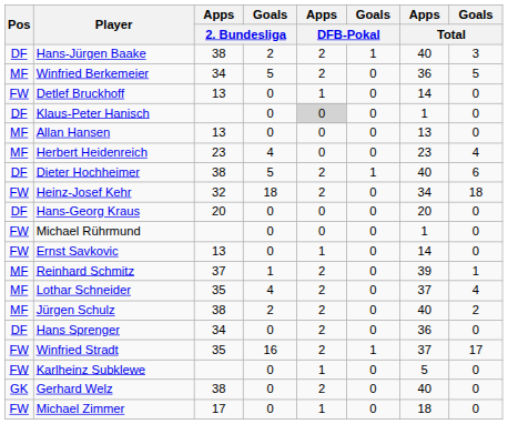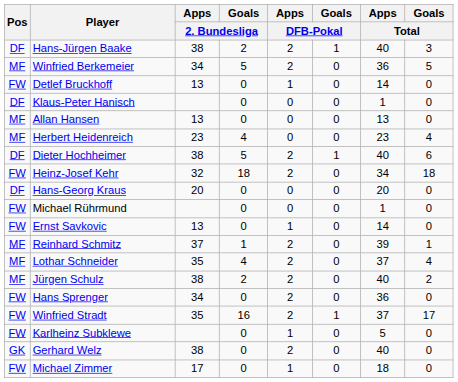 <table class="wikitable sortable" style="text-align:center">
 <tr>
 <th rowspan="2" class="unsortable">Pos</th>
 <th rowspan="2" class="unsortable" width="200">Player</th>
 <th>Apps</th>
 <th>Goals</th>
 <th>Apps</th>
 <th>Goals</th>
 <th>Apps</th>
 <th>Goals</th>
 </tr>
 <tr class="unsortable">
 <th colspan="2" width="125"><a href='#'>2. Bundesliga</a></th>
 <th colspan="2" width="125"><a href='#'>DFB-Pokal</a></th>
 <th colspan="2" width="125">Total</th>
 </tr>
 <tr>
 <td><a href='#'>DF</a></td>
 <td align="left"> <a href='#'>Hans-Jürgen Baake</a></td>
 <td>38</td>
 <td>2</td>
 <td>2</td>
 <td>1</td>
 <td>40</td>
 <td>3</td>
 </tr>
 <tr>
 <td><a href='#'>MF</a></td>
 <td align="left"> <a href='#'>Winfried Berkemeier</a></td>
 <td>34</td>
 <td>5</td>
 <td>2</td>
 <td>0</td>
 <td>36</td>
 <td>5</td>
 </tr>
 <tr>
 <td><a href='#'>FW</a></td>
 <td align="left"> <a href='#'>Detlef Bruckhoff</a></td>
 <td>13</td>
 <td>0</td>
 <td>1</td>
 <td>0</td>
 <td>14</td>
 <td>0</td>
 </tr>
 <tr>
 <td><a href='#'>DF</a></td>
 <td align="left"> <a href='#'>Klaus-Peter Hanisch</a></td>
 <td></td>
 <td>0</td>
-<td style="background: lightgrey;">0</td>
+<td>0</td>
 <td>0</td>
 <td>1</td>
 <td>0</td>
 </tr>
 <tr>
 <td><a href='#'>MF</a></td>
 <td align="left"> <a href='#'>Allan Hansen</a></td>
 <td>13</td>
 <td>0</td>
 <td>0</td>
 <td>0</td>
 <td>13</td>
 <td>0</td>
 </tr>
 <tr>
 <td><a href='#'>MF</a></td>
 <td align="left"> <a href='#'>Herbert Heidenreich</a></td>
 <td>23</td>
 <td>4</td>
 <td>0</td>
 <td>0</td>
 <td>23</td>
 <td>4</td>
 </tr>
 <tr>
 <td><a href='#'>DF</a></td>
 <td align="left"> <a href='#'>Dieter Hochheimer</a></td>
 <td>38</td>
 <td>5</td>
 <td>2</td>
 <td>1</td>
 <td>40</td>
 <td>6</td>
 </tr>
 <tr>
 <td><a href='#'>FW</a></td>
 <td align="left"> <a href='#'>Heinz-Josef Kehr</a></td>
 <td>32</td>
 <td>18</td>
 <td>2</td>
 <td>0</td>
 <td>34</td>
 <td>18</td>
 </tr>
 <tr>
 <td><a href='#'>DF</a></td>
 <td align="left"> <a href='#'>Hans-Georg Kraus</a></td>
 <td>20</td>
 <td>0</td>
 <td>0</td>
 <td>0</td>
 <td>20</td>
 <td>0</td>
 </tr>
 <tr>
 <td><a href='#'>FW</a></td>
 <td align="left"> Michael Rührmund</td>
 <td></td>
 <td>0</td>
 <td>0</td>
 <td>0</td>
 <td>1</td>
 <td>0</td>
 </tr>
 <tr>
 <td><a href='#'>FW</a></td>
 <td align="left"> <a href='#'>Ernst Savkovic</a></td>
 <td>13</td>
 <td>0</td>
 <td>1</td>
 <td>0</td>
 <td>14</td>
 <td>0</td>
 </tr>
 <tr>
 <td><a href='#'>MF</a></td>
 <td align="left"> <a href='#'>Reinhard Schmitz</a></td>
 <td>37</td>
 <td>1</td>
 <td>2</td>
 <td>0</td>
 <td>39</td>
 <td>1</td>
 </tr>
 <tr>
 <td><a href='#'>MF</a></td>
 <td align="left"> <a href='#'>Lothar Schneider</a></td>
 <td>35</td>
 <td>4</td>
 <td>2</td>
 <td>0</td>
 <td>37</td>
 <td>4</td>
 </tr>
 <tr>
 <td><a href='#'>MF</a></td>
 <td align="left"> <a href='#'>Jürgen Schulz</a></td>
 <td>38</td>
 <td>2</td>
 <td>2</td>
 <td>0</td>
 <td>40</td>
 <td>2</td>
 </tr>
 <tr>
-<td><a href='#'>DF</a></td>
+<td><a href='#'>FW</a></td>
 <td align="left"> <a href='#'>Hans Sprenger</a></td>
 <td>34</td>
 <td>0</td>
 <td>2</td>
 <td>0</td>
 <td>36</td>
 <td>0</td>
 </tr>
 <tr>
 <td><a href='#'>FW</a></td>
 <td align="left"> <a href='#'>Winfried Stradt</a></td>
 <td>35</td>
 <td>16</td>
 <td>2</td>
 <td>1</td>
 <td>37</td>
 <td>17</td>
 </tr>
 <tr>
 <td><a href='#'>FW</a></td>
 <td align="left"> <a href='#'>Karlheinz Subklewe</a></td>
 <td></td>
 <td>0</td>
 <td>1</td>
 <td>0</td>
 <td>5</td>
 <td>0</td>
 </tr>
 <tr>
 <td><a href='#'>GK</a></td>
 <td align="left"> <a href='#'>Gerhard Welz</a></td>
 <td>38</td>
 <td>0</td>
 <td>2</td>
 <td>0</td>
 <td>40</td>
 <td>0</td>
 </tr>
 <tr>
 <td><a href='#'>FW</a></td>
 <td align="left"> <a href='#'>Michael Zimmer</a></td>
 <td>17</td>
 <td>0</td>
 <td>1</td>
 <td>0</td>
 <td>18</td>
 <td>0</td>
 </tr>
 </table>
